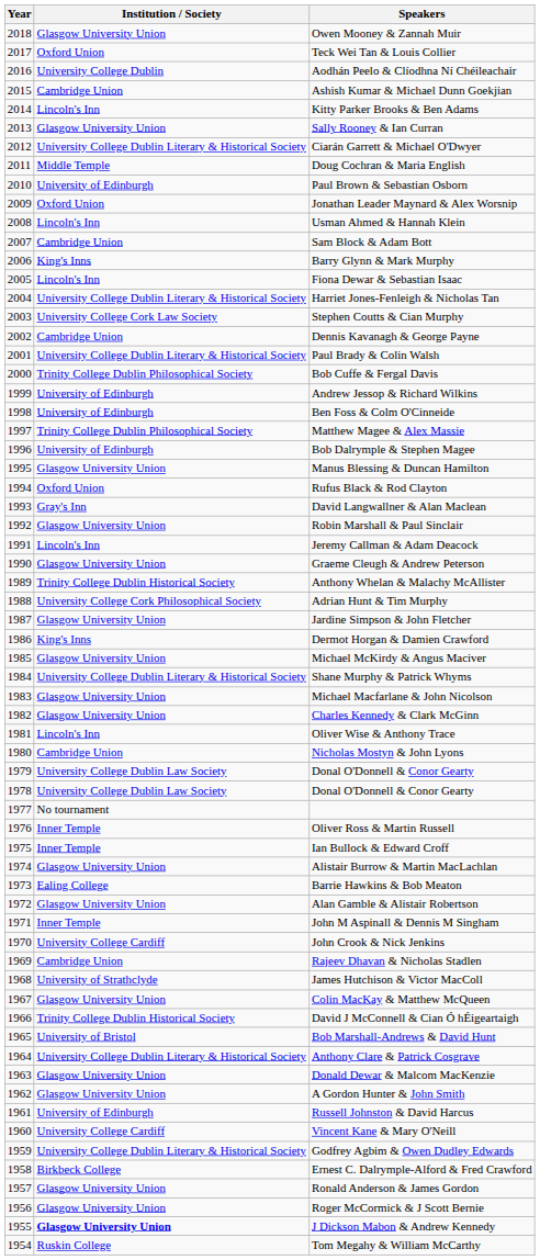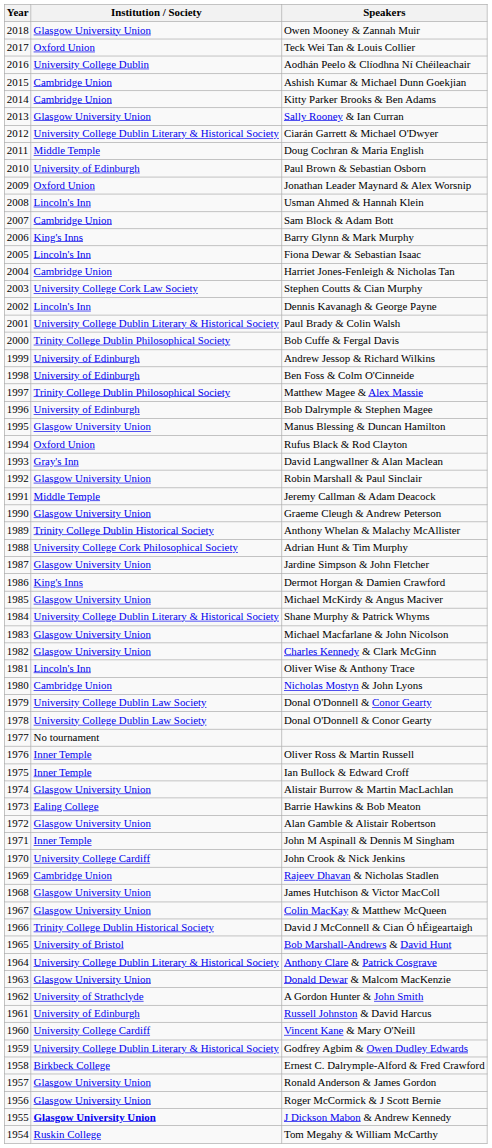 <table class="wikitable sortable">
 <tr>
 <th>Year</th>
 <th>Institution / Society</th>
 <th>Speakers</th>
 </tr>
 <tr>
 <td>2018</td>
 <td><a href='#'>Glasgow University Union</a></td>
 <td>Owen Mooney & Zannah Muir</td>
 </tr>
 <tr>
 <td>2017</td>
 <td><a href='#'>Oxford Union</a></td>
 <td>Teck Wei Tan & Louis Collier</td>
 </tr>
 <tr>
 <td>2016</td>
 <td><a href='#'>University College Dublin</a></td>
 <td>Aodhán Peelo & Clíodhna Ní Chéileachair</td>
 </tr>
 <tr>
 <td>2015</td>
 <td><a href='#'>Cambridge Union</a></td>
 <td>Ashish Kumar & Michael Dunn Goekjian</td>
 </tr>
 <tr>
 <td>2014</td>
-<td><a href='#'>Lincoln's Inn</a></td>
+<td><a href='#'>Cambridge Union</a></td>
 <td>Kitty Parker Brooks & Ben Adams</td>
 </tr>
 <tr>
 <td>2013</td>
 <td><a href='#'>Glasgow University Union</a></td>
 <td><a href='#'>Sally Rooney</a> & Ian Curran</td>
 </tr>
 <tr>
 <td>2012</td>
 <td><a href='#'>University College Dublin Literary & Historical Society</a></td>
 <td>Ciarán Garrett & Michael O'Dwyer</td>
 </tr>
 <tr>
 <td>2011</td>
 <td><a href='#'>Middle Temple</a></td>
 <td>Doug Cochran & Maria English</td>
 </tr>
 <tr>
 <td>2010</td>
 <td><a href='#'>University of Edinburgh</a></td>
 <td>Paul Brown & Sebastian Osborn</td>
 </tr>
 <tr>
 <td>2009</td>
 <td><a href='#'>Oxford Union</a></td>
 <td>Jonathan Leader Maynard & Alex Worsnip</td>
 </tr>
 <tr>
 <td>2008</td>
 <td><a href='#'>Lincoln's Inn</a></td>
 <td>Usman Ahmed & Hannah Klein</td>
 </tr>
 <tr>
 <td>2007</td>
 <td><a href='#'>Cambridge Union</a></td>
 <td>Sam Block & Adam Bott</td>
 </tr>
 <tr>
 <td>2006</td>
 <td><a href='#'>King's Inns</a></td>
 <td>Barry Glynn & Mark Murphy</td>
 </tr>
 <tr>
 <td>2005</td>
 <td><a href='#'>Lincoln's Inn</a></td>
 <td>Fiona Dewar & Sebastian Isaac</td>
 </tr>
 <tr>
 <td>2004</td>
-<td><a href='#'>University College Dublin Literary & Historical Society</a></td>
+<td><a href='#'>Cambridge Union</a></td>
 <td>Harriet Jones-Fenleigh & Nicholas Tan</td>
 </tr>
 <tr>
 <td>2003</td>
 <td><a href='#'>University College Cork Law Society</a></td>
 <td>Stephen Coutts & Cian Murphy</td>
 </tr>
 <tr>
 <td>2002</td>
-<td><a href='#'>Cambridge Union</a></td>
+<td><a href='#'>Lincoln's Inn</a></td>
 <td>Dennis Kavanagh & George Payne</td>
 </tr>
 <tr>
 <td>2001</td>
 <td><a href='#'>University College Dublin Literary & Historical Society</a></td>
 <td>Paul Brady & Colin Walsh</td>
 </tr>
 <tr>
 <td>2000</td>
 <td><a href='#'>Trinity College Dublin Philosophical Society</a></td>
 <td>Bob Cuffe & Fergal Davis</td>
 </tr>
 <tr>
 <td>1999</td>
 <td><a href='#'>University of Edinburgh</a></td>
 <td>Andrew Jessop & Richard Wilkins</td>
 </tr>
 <tr>
 <td>1998</td>
 <td><a href='#'>University of Edinburgh</a></td>
 <td>Ben Foss & Colm O'Cinneide</td>
 </tr>
 <tr>
 <td>1997</td>
 <td><a href='#'>Trinity College Dublin Philosophical Society</a></td>
 <td>Matthew Magee & <a href='#'>Alex Massie</a></td>
 </tr>
 <tr>
 <td>1996</td>
 <td><a href='#'>University of Edinburgh</a></td>
 <td>Bob Dalrymple & Stephen Magee</td>
 </tr>
 <tr>
 <td>1995</td>
 <td><a href='#'>Glasgow University Union</a></td>
 <td>Manus Blessing & Duncan Hamilton</td>
 </tr>
 <tr>
 <td>1994</td>
 <td><a href='#'>Oxford Union</a></td>
 <td>Rufus Black & Rod Clayton</td>
 </tr>
 <tr>
 <td>1993</td>
 <td><a href='#'>Gray's Inn</a></td>
 <td>David Langwallner & Alan Maclean</td>
 </tr>
 <tr>
 <td>1992</td>
 <td><a href='#'>Glasgow University Union</a></td>
 <td>Robin Marshall & Paul Sinclair</td>
 </tr>
 <tr>
 <td>1991</td>
-<td><a href='#'>Lincoln's Inn</a></td>
+<td><a href='#'>Middle Temple</a></td>
 <td>Jeremy Callman & Adam Deacock</td>
 </tr>
 <tr>
 <td>1990</td>
 <td><a href='#'>Glasgow University Union</a></td>
 <td>Graeme Cleugh & Andrew Peterson</td>
 </tr>
 <tr>
 <td>1989</td>
 <td><a href='#'>Trinity College Dublin Historical Society</a></td>
 <td>Anthony Whelan & Malachy McAllister</td>
 </tr>
 <tr>
 <td>1988</td>
 <td><a href='#'>University College Cork Philosophical Society</a></td>
 <td>Adrian Hunt & Tim Murphy</td>
 </tr>
 <tr>
 <td>1987</td>
 <td><a href='#'>Glasgow University Union</a></td>
 <td>Jardine Simpson & John Fletcher</td>
 </tr>
 <tr>
 <td>1986</td>
 <td><a href='#'>King's Inns</a></td>
 <td>Dermot Horgan & Damien Crawford</td>
 </tr>
 <tr>
 <td>1985</td>
 <td><a href='#'>Glasgow University Union</a></td>
 <td>Michael McKirdy & Angus Maciver</td>
 </tr>
 <tr>
 <td>1984</td>
 <td><a href='#'>University College Dublin Literary & Historical Society</a></td>
 <td>Shane Murphy & Patrick Whyms</td>
 </tr>
 <tr>
 <td>1983</td>
 <td><a href='#'>Glasgow University Union</a></td>
 <td>Michael Macfarlane & John Nicolson</td>
 </tr>
 <tr>
 <td>1982</td>
 <td><a href='#'>Glasgow University Union</a></td>
 <td><a href='#'>Charles Kennedy</a> & Clark McGinn</td>
 </tr>
 <tr>
 <td>1981</td>
 <td><a href='#'>Lincoln's Inn</a></td>
 <td>Oliver Wise & Anthony Trace</td>
 </tr>
 <tr>
 <td>1980</td>
 <td><a href='#'>Cambridge Union</a></td>
 <td><a href='#'>Nicholas Mostyn</a> & John Lyons</td>
 </tr>
 <tr>
 <td>1979</td>
 <td><a href='#'>University College Dublin Law Society</a></td>
 <td>Donal O'Donnell & <a href='#'>Conor Gearty</a></td>
 </tr>
 <tr>
 <td>1978</td>
 <td><a href='#'>University College Dublin Law Society</a></td>
 <td>Donal O'Donnell & Conor Gearty</td>
 </tr>
 <tr>
 <td>1977</td>
 <td>No tournament</td>
 </tr>
 <tr>
 <td>1976</td>
 <td><a href='#'>Inner Temple</a></td>
 <td>Oliver Ross & Martin Russell</td>
 </tr>
 <tr>
 <td>1975</td>
 <td><a href='#'>Inner Temple</a></td>
 <td>Ian Bullock & Edward Croff</td>
 </tr>
 <tr>
 <td>1974</td>
 <td><a href='#'>Glasgow University Union</a></td>
 <td>Alistair Burrow & Martin MacLachlan</td>
 </tr>
 <tr>
 <td>1973</td>
 <td><a href='#'>Ealing College</a></td>
 <td>Barrie Hawkins & Bob Meaton</td>
 </tr>
 <tr>
 <td>1972</td>
 <td><a href='#'>Glasgow University Union</a></td>
 <td>Alan Gamble & Alistair Robertson</td>
 </tr>
 <tr>
 <td>1971</td>
 <td><a href='#'>Inner Temple</a></td>
 <td>John M Aspinall & Dennis M Singham</td>
 </tr>
 <tr>
 <td>1970</td>
 <td><a href='#'>University College Cardiff</a></td>
 <td>John Crook & Nick Jenkins</td>
 </tr>
 <tr>
 <td>1969</td>
 <td><a href='#'>Cambridge Union</a></td>
 <td><a href='#'>Rajeev Dhavan</a> & Nicholas Stadlen</td>
 </tr>
 <tr>
 <td>1968</td>
-<td><a href='#'>University of Strathclyde</a></td>
+<td><a href='#'>Glasgow University Union</a></td>
 <td>James Hutchison & Victor MacColl</td>
 </tr>
 <tr>
 <td>1967</td>
 <td><a href='#'>Glasgow University Union</a></td>
 <td><a href='#'>Colin MacKay</a> & Matthew McQueen</td>
 </tr>
 <tr>
 <td>1966</td>
 <td><a href='#'>Trinity College Dublin Historical Society</a></td>
 <td>David J McConnell & Cian Ó hÉigeartaigh</td>
 </tr>
 <tr>
 <td>1965</td>
 <td><a href='#'>University of Bristol</a></td>
 <td><a href='#'>Bob Marshall-Andrews</a> & <a href='#'>David Hunt</a></td>
 </tr>
 <tr>
 <td>1964</td>
 <td><a href='#'>University College Dublin Literary & Historical Society</a></td>
 <td><a href='#'>Anthony Clare</a> & <a href='#'>Patrick Cosgrave</a></td>
 </tr>
 <tr>
 <td>1963</td>
 <td><a href='#'>Glasgow University Union</a></td>
 <td><a href='#'>Donald Dewar</a> & Malcom MacKenzie</td>
 </tr>
 <tr>
 <td>1962</td>
-<td><a href='#'>Glasgow University Union</a></td>
+<td><a href='#'>University of Strathclyde</a></td>
 <td>A Gordon Hunter & <a href='#'>John Smith</a></td>
 </tr>
 <tr>
 <td>1961</td>
 <td><a href='#'>University of Edinburgh</a></td>
 <td><a href='#'>Russell Johnston</a> & David Harcus</td>
 </tr>
 <tr>
 <td>1960</td>
 <td><a href='#'>University College Cardiff</a></td>
 <td><a href='#'>Vincent Kane</a> & Mary O'Neill</td>
 </tr>
 <tr>
 <td>1959</td>
 <td><a href='#'>University College Dublin Literary & Historical Society</a></td>
 <td>Godfrey Agbim & <a href='#'>Owen Dudley Edwards</a></td>
 </tr>
 <tr>
 <td>1958</td>
 <td><a href='#'>Birkbeck College</a></td>
 <td>Ernest C. Dalrymple-Alford & Fred Crawford</td>
 </tr>
 <tr>
 <td>1957</td>
 <td><a href='#'>Glasgow University Union</a></td>
 <td>Ronald Anderson & James Gordon</td>
 </tr>
 <tr>
 <td>1956</td>
 <td><a href='#'>Glasgow University Union</a></td>
 <td>Roger McCormick & J Scott Bernie</td>
 </tr>
 <tr>
 <td>1955</td>
 <td><strong><a href='#'>Glasgow University Union</a></strong></td>
 <td><a href='#'>J Dickson Mabon</a> & Andrew Kennedy</td>
 </tr>
 <tr>
 <td>1954</td>
 <td><a href='#'>Ruskin College</a></td>
 <td>Tom Megahy & William McCarthy</td>
 </tr>
 </table>
